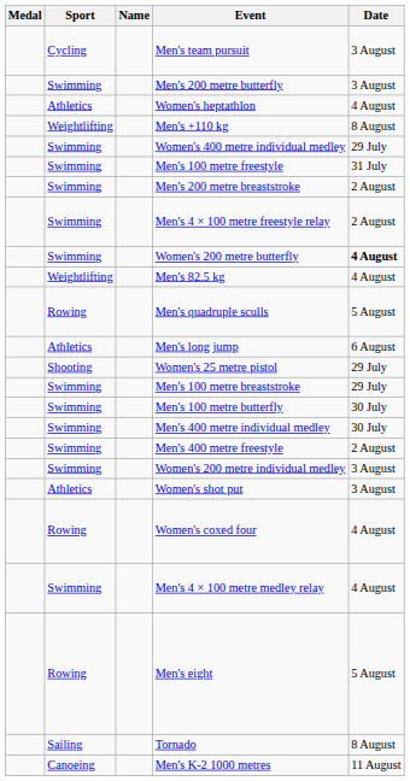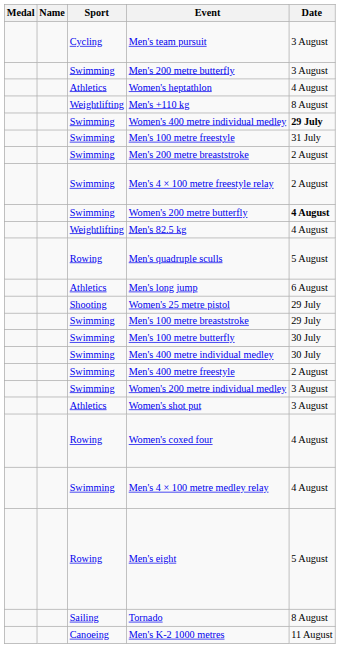 <table class="wikitable sortable" style="font-size:90%">
 <tr>
 <th>Medal</th>
+<th>Name</th>
 <th>Sport</th>
-<th>Name</th>
 <th>Event</th>
 <th>Date</th>
 </tr>
 <tr>
 <td></td>
+<td><br><br><br></td>
 <td><a href='#'>Cycling</a></td>
-<td><br><br><br></td>
 <td><a href='#'>Men's team pursuit</a></td>
 <td>3 August</td>
 </tr>
 <tr>
 <td></td>
+<td></td>
 <td><a href='#'>Swimming</a></td>
-<td></td>
 <td><a href='#'>Men's 200 metre butterfly</a></td>
 <td>3 August</td>
 </tr>
 <tr>
 <td></td>
+<td></td>
 <td><a href='#'>Athletics</a></td>
-<td></td>
 <td><a href='#'>Women's heptathlon</a></td>
 <td>4 August</td>
 </tr>
 <tr>
 <td></td>
+<td></td>
 <td><a href='#'>Weightlifting</a></td>
-<td></td>
 <td><a href='#'>Men's +110 kg</a></td>
 <td>8 August</td>
 </tr>
 <tr>
 <td></td>
+<td></td>
 <td><a href='#'>Swimming</a></td>
-<td></td>
 <td><a href='#'>Women's 400 metre individual medley</a></td>
-<td>29 July</td>
+<td><strong>29 July</strong></td>
 </tr>
 <tr>
 <td></td>
+<td></td>
 <td><a href='#'>Swimming</a></td>
-<td></td>
 <td><a href='#'>Men's 100 metre freestyle</a></td>
 <td>31 July</td>
 </tr>
 <tr>
 <td></td>
+<td></td>
 <td><a href='#'>Swimming</a></td>
-<td></td>
 <td><a href='#'>Men's 200 metre breaststroke</a></td>
 <td>2 August</td>
 </tr>
 <tr>
 <td></td>
+<td><br><br><br></td>
 <td><a href='#'>Swimming</a></td>
-<td><br><br><br></td>
 <td><a href='#'>Men's 4 × 100 metre freestyle relay</a></td>
 <td>2 August</td>
 </tr>
 <tr>
 <td></td>
+<td></td>
 <td><a href='#'>Swimming</a></td>
-<td></td>
 <td><a href='#'>Women's 200 metre butterfly</a></td>
 <td><strong>4 August</strong></td>
 </tr>
 <tr>
 <td></td>
+<td></td>
 <td><a href='#'>Weightlifting</a></td>
-<td></td>
 <td><a href='#'>Men's 82.5 kg</a></td>
 <td>4 August</td>
 </tr>
 <tr>
 <td></td>
+<td><br><br><br></td>
 <td><a href='#'>Rowing</a></td>
-<td><br><br><br></td>
 <td><a href='#'>Men's quadruple sculls</a></td>
 <td>5 August</td>
 </tr>
 <tr>
 <td></td>
+<td></td>
 <td><a href='#'>Athletics</a></td>
-<td></td>
 <td><a href='#'>Men's long jump</a></td>
 <td>6 August</td>
 </tr>
 <tr>
 <td></td>
+<td></td>
 <td><a href='#'>Shooting</a></td>
-<td></td>
 <td><a href='#'>Women's 25 metre pistol</a></td>
 <td>29 July</td>
 </tr>
 <tr>
 <td></td>
+<td></td>
 <td><a href='#'>Swimming</a></td>
-<td></td>
 <td><a href='#'>Men's 100 metre breaststroke</a></td>
 <td>29 July</td>
 </tr>
 <tr>
 <td></td>
+<td></td>
 <td><a href='#'>Swimming</a></td>
-<td></td>
 <td><a href='#'>Men's 100 metre butterfly</a></td>
 <td>30 July</td>
 </tr>
 <tr>
 <td></td>
+<td></td>
 <td><a href='#'>Swimming</a></td>
-<td></td>
 <td><a href='#'>Men's 400 metre individual medley</a></td>
 <td>30 July</td>
 </tr>
 <tr>
 <td></td>
+<td></td>
 <td><a href='#'>Swimming</a></td>
-<td></td>
 <td><a href='#'>Men's 400 metre freestyle</a></td>
 <td>2 August</td>
 </tr>
 <tr>
 <td></td>
+<td></td>
 <td><a href='#'>Swimming</a></td>
-<td></td>
 <td><a href='#'>Women's 200 metre individual medley</a></td>
 <td>3 August</td>
 </tr>
 <tr>
 <td></td>
+<td></td>
 <td><a href='#'>Athletics</a></td>
-<td></td>
 <td><a href='#'>Women's shot put</a></td>
 <td>3 August</td>
 </tr>
 <tr>
 <td></td>
+<td><br><br><br><br></td>
 <td><a href='#'>Rowing</a></td>
-<td><br><br><br><br></td>
 <td><a href='#'>Women's coxed four</a></td>
 <td>4 August</td>
 </tr>
 <tr>
 <td></td>
+<td><br><br><br></td>
 <td><a href='#'>Swimming</a></td>
-<td><br><br><br></td>
 <td><a href='#'>Men's 4 × 100 metre medley relay</a></td>
 <td>4 August</td>
 </tr>
 <tr>
 <td></td>
+<td><br><br><br><br><br><br><br><br></td>
 <td><a href='#'>Rowing</a></td>
-<td><br><br><br><br><br><br><br><br></td>
 <td><a href='#'>Men's eight</a></td>
 <td>5 August</td>
 </tr>
 <tr>
 <td></td>
+<td><br></td>
 <td><a href='#'>Sailing</a></td>
-<td><br></td>
 <td><a href='#'>Tornado</a></td>
 <td>8 August</td>
 </tr>
 <tr>
 <td></td>
+<td><br></td>
 <td><a href='#'>Canoeing</a></td>
-<td><br></td>
 <td><a href='#'>Men's K-2 1000 metres</a></td>
 <td>11 August</td>
 </tr>
 </table>
